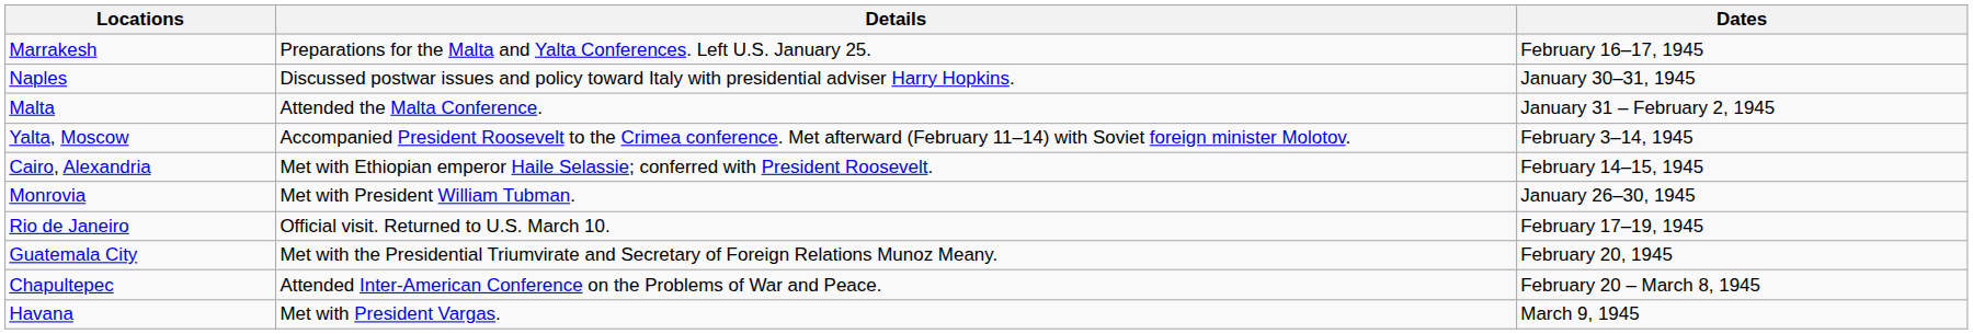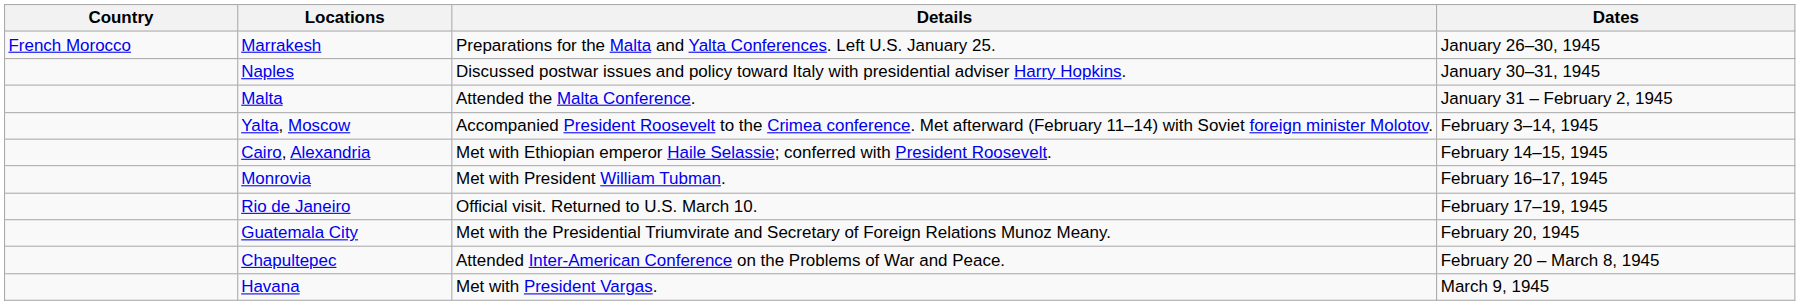 <table class="wikitable sortable">
 <tr>
+<th style="width: 13%;">Country</th>
 <th style="width: 12%;">Locations</th>
 <th style="width: 55%;">Details</th>
 <th style="width: 20%;">Dates</th>
 </tr>
 <tr>
+<td> <a href='#'>French Morocco</a></td>
 <td><a href='#'>Marrakesh</a></td>
 <td>Preparations for the <a href='#'>Malta</a> and <a href='#'>Yalta Conferences</a>. Left U.S. January 25.</td>
-<td>February 16–17, 1945</td>
+<td>January 26–30, 1945</td>
 </tr>
 <tr>
+<td></td>
 <td><a href='#'>Naples</a></td>
 <td>Discussed postwar issues and policy toward Italy with presidential adviser <a href='#'>Harry Hopkins</a>.</td>
 <td>January 30–31, 1945</td>
 </tr>
 <tr>
+<td></td>
 <td><a href='#'>Malta</a></td>
 <td>Attended the <a href='#'>Malta Conference</a>.</td>
 <td>January 31 – February 2, 1945</td>
 </tr>
 <tr>
+<td></td>
 <td><a href='#'>Yalta</a>, <a href='#'>Moscow</a></td>
 <td>Accompanied <a href='#'>President Roosevelt</a> to the <a href='#'>Crimea conference</a>. Met afterward (February 11–14) with Soviet <a href='#'>foreign minister Molotov</a>.</td>
 <td>February 3–14, 1945</td>
 </tr>
 <tr>
+<td></td>
 <td><a href='#'>Cairo</a>, <a href='#'>Alexandria</a></td>
 <td>Met with Ethiopian emperor <a href='#'>Haile Selassie</a>; conferred with <a href='#'>President Roosevelt</a>.</td>
 <td>February 14–15, 1945</td>
 </tr>
 <tr>
+<td></td>
 <td><a href='#'>Monrovia</a></td>
 <td>Met with President <a href='#'>William Tubman</a>.</td>
-<td>January 26–30, 1945</td>
+<td>February 16–17, 1945</td>
 </tr>
 <tr>
+<td></td>
 <td><a href='#'>Rio de Janeiro</a></td>
 <td>Official visit. Returned to U.S. March 10.</td>
 <td>February 17–19, 1945</td>
 </tr>
 <tr>
+<td></td>
 <td><a href='#'>Guatemala City</a></td>
 <td>Met with the Presidential Triumvirate and Secretary of Foreign Relations Munoz Meany.</td>
 <td>February 20, 1945</td>
 </tr>
 <tr>
+<td></td>
 <td><a href='#'>Chapultepec</a></td>
 <td>Attended <a href='#'>Inter-American Conference</a> on the Problems of War and Peace.</td>
 <td>February 20 – March 8, 1945</td>
 </tr>
 <tr>
+<td></td>
 <td><a href='#'>Havana</a></td>
 <td>Met with <a href='#'>President Vargas</a>.</td>
 <td>March 9, 1945</td>
 </tr>
 </table>
